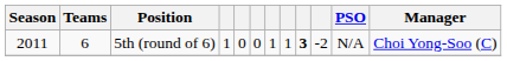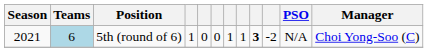 <table class="wikitable" style="text-align:center">
 <tr>
 <th>Season</th>
 <th>Teams</th>
 <th>Position</th>
 <th></th>
 <th></th>
 <th></th>
 <th></th>
 <th></th>
 <th></th>
 <th></th>
 <th><a href='#'>PSO</a></th>
 <th>Manager</th>
 </tr>
 <tr>
-<td>2011</td>
-<td>6</td>
+<td>2021</td>
+<td style="background: lightblue;">6</td>
 <td>5th (round of 6)</td>
 <td>1</td>
 <td>0</td>
 <td>0</td>
 <td>1</td>
 <td>1</td>
 <td><strong>3</strong></td>
 <td align=right>-2</td>
 <td>N/A</td>
 <td align=left> <a href='#'>Choi Yong-Soo</a> (<a href='#'>C</a>)</td>
 </tr>
 <tr>
 </tr>
 </table>
